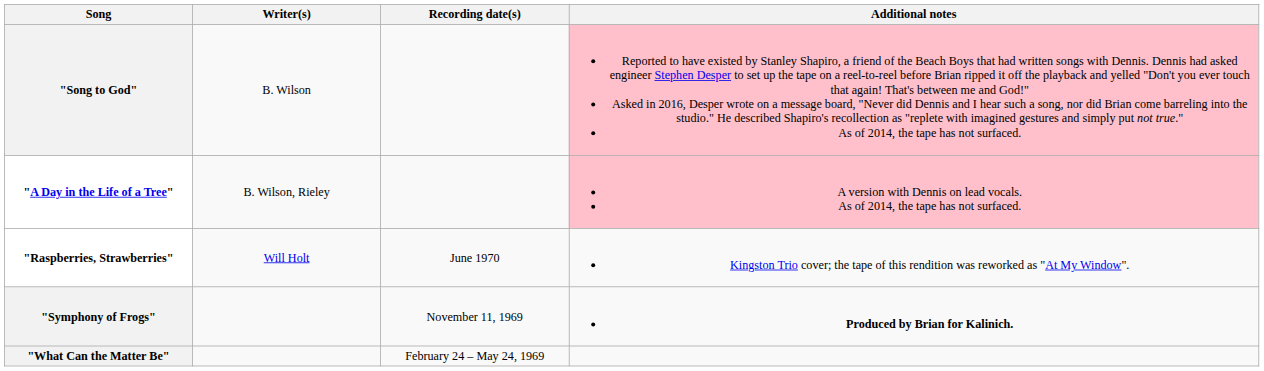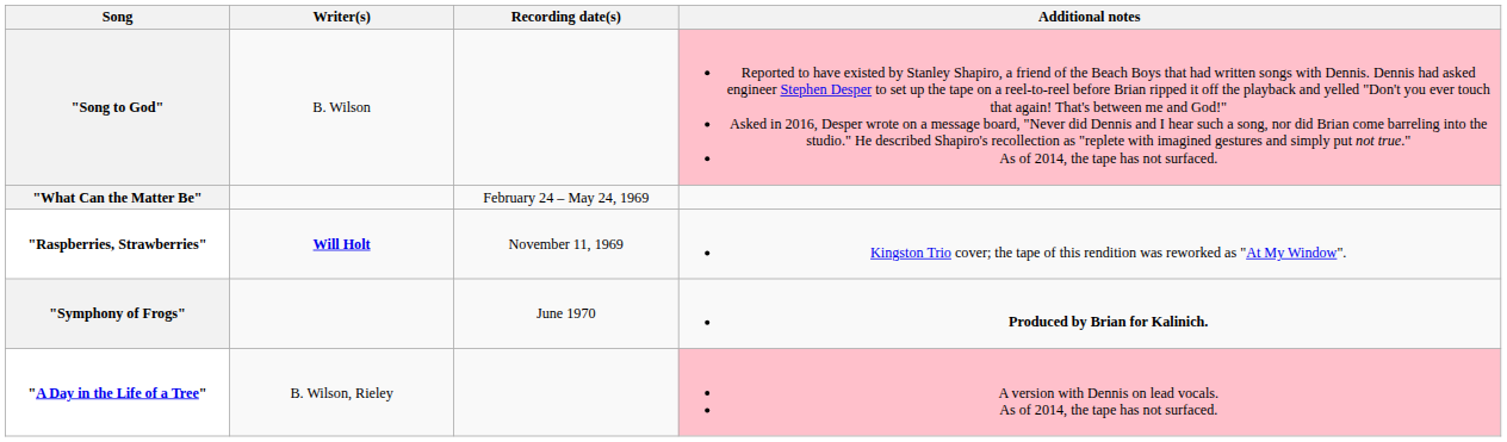 <table class="wikitable sortable plainrowheaders" style="font-size:95%; width=1250; text-align:center;">
 <tr>
 <th scope="col" style="width: 15%;">Song</th>
 <th scope="col" style="width: 15%;">Writer(s)</th>
 <th scope="col" style="width: 15%;">Recording date(s)</th>
 <th class="unsortable" scope="col">Additional notes</th>
 </tr>
 <tr>
 <th scope="row">"Song to God"</th>
 <td>B. Wilson</td>
 <td></td>
 <td style="background-color: pink;"><br><ul><li>Reported to have existed by Stanley Shapiro, a friend of the Beach Boys that had written songs with Dennis. Dennis had asked engineer <a href='#'>Stephen Desper</a> to set up the tape on a reel-to-reel before Brian ripped it off the playback and yelled "Don't you ever touch that again! That's between me and God!"</li><li>Asked in 2016, Desper wrote on a message board, "Never did Dennis and I hear such a song, nor did Brian come barreling into the studio." He described Shapiro's recollection as "replete with imagined gestures and simply put <em>not true</em>."</li><li>As of 2014, the tape has not surfaced.</li></ul></td>
 </tr>
 <tr>
+<th scope="row">"What Can the Matter Be"</th>
+<td></td>
+<td data-sort-value="1969-02-24">February 24 – May 24, 1969</td>
+<td></td>
+</tr>
+<tr>
+<th scope="row"; style="background-color: white;">"Raspberries, Strawberries"</th>
+<td><strong><a href='#'>Will Holt</a></strong></td>
+<td data-sort-value="1969-11-11">November 11, 1969</td>
+<td><br><ul><li><a href='#'>Kingston Trio</a> cover; the tape of this rendition was reworked as "<a href='#'>At My Window</a>".</li></ul></td>
+</tr>
+<tr>
+<th scope="row">"Symphony of Frogs"</th>
+<td></td>
+<td data-sort-value="1970-06">June 1970</td>
+<td><strong><br><ul><li>Produced by Brian for Kalinich.</li></ul></strong></td>
+</tr>
+<tr>
 <th scope="row"; style="background-color: white;">"<a href='#'>A Day in the Life of a Tree</a>"</th>
 <td>B. Wilson, Rieley</td>
 <td></td>
 <td style="background-color: pink;"><br><ul><li>A version with Dennis on lead vocals.</li><li>As of 2014, the tape has not surfaced.</li></ul></td>
 </tr>
-<tr>
-<th scope="row"; style="background-color: white;">"Raspberries, Strawberries"</th>
-<td><a href='#'>Will Holt</a></td>
-<td data-sort-value="1970-06">June 1970</td>
-<td><br><ul><li><a href='#'>Kingston Trio</a> cover; the tape of this rendition was reworked as "<a href='#'>At My Window</a>".</li></ul></td>
-</tr>
-<tr>
-<th scope="row">"Symphony of Frogs"</th>
-<td></td>
-<td data-sort-value="1969-11-11">November 11, 1969</td>
-<td><strong><br><ul><li>Produced by Brian for Kalinich.</li></ul></strong></td>
-</tr>
-<tr>
-<th scope="row">"What Can the Matter Be"</th>
-<td></td>
-<td data-sort-value="1969-02-24">February 24 – May 24, 1969</td>
-<td></td>
-</tr>
 </table>
